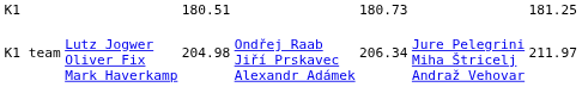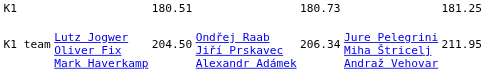 <table>
 <tr>
 <td>K1</td>
 <td></td>
 <td>180.51</td>
 <td></td>
 <td>180.73</td>
 <td></td>
 <td>181.25</td>
 </tr>
 <tr>
 <td>K1 team</td>
 <td><br><a href='#'>Lutz Jogwer</a><br><a href='#'>Oliver Fix</a><br><a href='#'>Mark Haverkamp</a></td>
-<td>204.98</td>
+<td>204.50</td>
 <td><br><a href='#'>Ondřej Raab</a><br><a href='#'>Jiří Prskavec</a><br><a href='#'>Alexandr Adámek</a></td>
 <td>206.34</td>
 <td><br><a href='#'>Jure Pelegrini</a><br><a href='#'>Miha Štricelj</a><br><a href='#'>Andraž Vehovar</a></td>
-<td>211.97</td>
+<td>211.95</td>
 </tr>
 </table>
